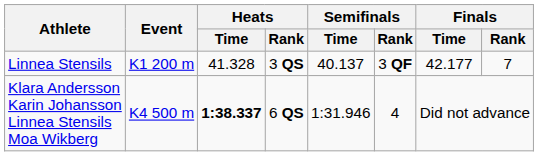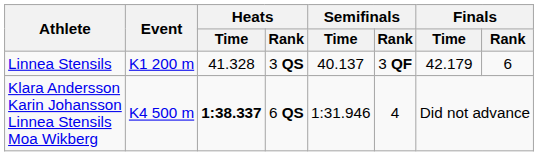 <table class="wikitable" style="font-size:90%">
 <tr>
 <th rowspan="2">Athlete</th>
 <th rowspan="2">Event</th>
 <th colspan=2>Heats</th>
 <th colspan=2>Semifinals</th>
 <th colspan=2>Finals</th>
 </tr>
 <tr style="font-size:95%">
 <th>Time</th>
 <th>Rank</th>
 <th>Time</th>
 <th>Rank</th>
 <th>Time</th>
 <th>Rank</th>
 </tr>
 <tr align=center>
 <td align=left><a href='#'>Linnea Stensils</a></td>
 <td align=left><a href='#'>K1 200 m</a></td>
 <td>41.328</td>
 <td>3 <strong>QS</strong></td>
 <td>40.137</td>
 <td>3 <strong>QF</strong></td>
-<td>42.177</td>
-<td>7</td>
+<td>42.179</td>
+<td>6</td>
 </tr>
 <tr align=center>
 <td align=left><a href='#'>Klara Andersson</a><br><a href='#'>Karin Johansson</a><br><a href='#'>Linnea Stensils</a><br><a href='#'>Moa Wikberg</a></td>
 <td align=left><a href='#'>K4 500 m</a></td>
 <td><strong>1:38.337</strong></td>
 <td>6 <strong>QS</strong></td>
 <td>1:31.946</td>
 <td>4</td>
 <td colspan=2>Did not advance</td>
 </tr>
 </table>
